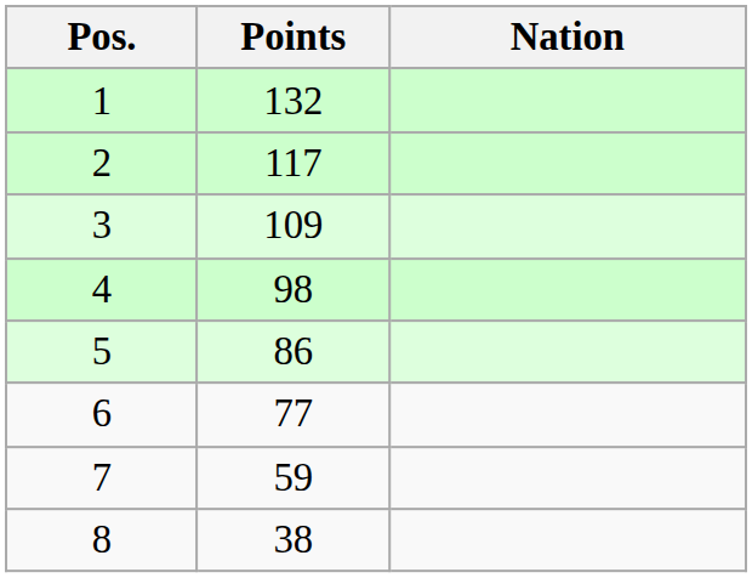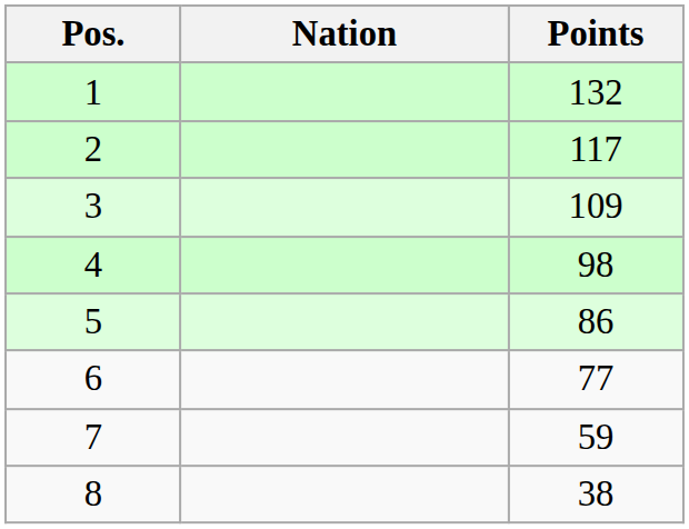 <table class="wikitable gauche" cellspacing="1" style="width:300px;">
 <tr style="background:#efefef; text-align:center;">
 <th style="width:70px;">Pos.</th>
+<th>Nation</th>
 <th style="width:70px;">Points</th>
-<th>Nation</th>
 </tr>
 <tr style="vertical-align:top; text-align:center; background:#ccffcc;">
 <td>1</td>
+<td style="text-align:left;"></td>
 <td>132</td>
-<td style="text-align:left;"></td>
 </tr>
 <tr style="vertical-align:top; text-align:center; background:#ccffcc;">
 <td>2</td>
+<td style="text-align:left;"></td>
 <td>117</td>
-<td style="text-align:left;"></td>
 </tr>
 <tr style="vertical-align:top; text-align:center; background:#ddffdd;">
 <td>3</td>
+<td style="text-align:left;"></td>
 <td>109</td>
-<td style="text-align:left;"></td>
 </tr>
 <tr style="vertical-align:top; text-align:center; background:#ccffcc;">
 <td>4</td>
+<td style="text-align:left;"></td>
 <td>98</td>
-<td style="text-align:left;"></td>
 </tr>
 <tr style="vertical-align:top; text-align:center; background:#ddffdd;">
 <td>5</td>
+<td style="text-align:left;"></td>
 <td>86</td>
-<td style="text-align:left;"></td>
 </tr>
 <tr style="vertical-align:top; text-align:center;">
 <td>6</td>
+<td style="text-align:left;"></td>
 <td>77</td>
-<td style="text-align:left;"></td>
 </tr>
 <tr style="vertical-align:top; text-align:center;">
 <td>7</td>
+<td style="text-align:left;"></td>
 <td>59</td>
-<td style="text-align:left;"></td>
 </tr>
 <tr style="vertical-align:top; text-align:center;">
 <td>8</td>
+<td style="text-align:left;"></td>
 <td>38</td>
-<td style="text-align:left;"></td>
 </tr>
 </table>
